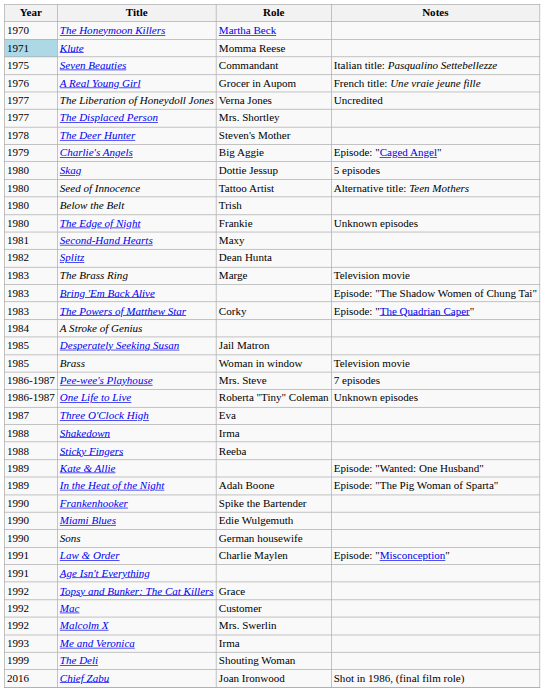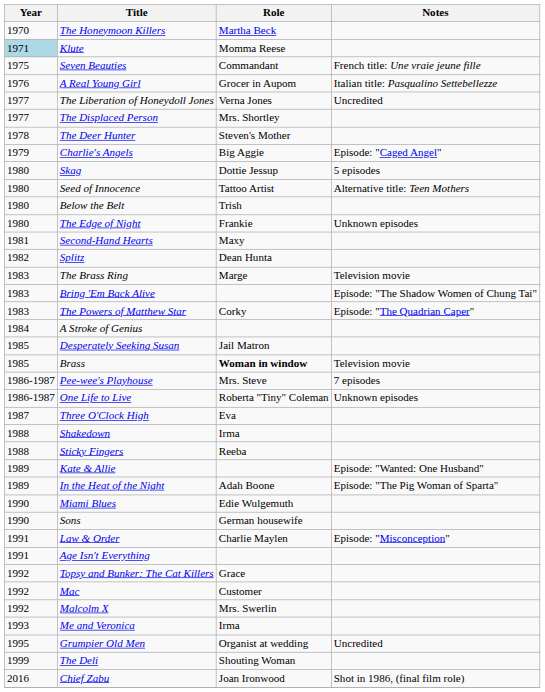 <table class="wikitable sortable">
 <tr>
 <th>Year</th>
 <th>Title</th>
 <th>Role</th>
 <th class="unsortable">Notes</th>
 </tr>
 <tr>
 <td>1970</td>
 <td><em><a href='#'>The Honeymoon Killers</a></em></td>
 <td><a href='#'>Martha Beck</a></td>
 <td></td>
 </tr>
 <tr>
 <td style="background: lightblue;">1971</td>
 <td><em><a href='#'>Klute</a></em></td>
 <td>Momma Reese</td>
 <td></td>
 </tr>
 <tr>
 <td>1975</td>
 <td><em><a href='#'>Seven Beauties</a></em></td>
 <td>Commandant</td>
-<td>Italian title: <em>Pasqualino Settebellezze</em></td>
+<td>French title: <em>Une vraie jeune fille</em></td>
 </tr>
 <tr>
 <td>1976</td>
 <td><em><a href='#'>A Real Young Girl</a></em></td>
 <td>Grocer in Aupom</td>
-<td>French title: <em>Une vraie jeune fille</em></td>
+<td>Italian title: <em>Pasqualino Settebellezze</em></td>
 </tr>
 <tr>
 <td>1977</td>
 <td><em>The Liberation of Honeydoll Jones</em></td>
 <td>Verna Jones</td>
 <td>Uncredited</td>
 </tr>
 <tr>
 <td>1977</td>
 <td><em><a href='#'>The Displaced Person</a></em></td>
 <td>Mrs. Shortley</td>
 <td></td>
 </tr>
 <tr>
 <td>1978</td>
 <td><em><a href='#'>The Deer Hunter</a></em></td>
 <td>Steven's Mother</td>
 <td></td>
 </tr>
 <tr>
 <td>1979</td>
 <td><em><a href='#'>Charlie's Angels</a></em></td>
 <td>Big Aggie</td>
 <td>Episode: "<a href='#'>Caged Angel</a>"</td>
 </tr>
 <tr>
 <td>1980</td>
 <td><em><a href='#'>Skag</a></em></td>
 <td>Dottie Jessup</td>
 <td>5 episodes</td>
 </tr>
 <tr>
 <td>1980</td>
 <td><em>Seed of Innocence</em></td>
 <td>Tattoo Artist</td>
 <td>Alternative title: <em>Teen Mothers</em></td>
 </tr>
 <tr>
 <td>1980</td>
 <td><em>Below the Belt</em></td>
 <td>Trish</td>
 <td></td>
 </tr>
 <tr>
 <td>1980</td>
 <td><em><a href='#'>The Edge of Night</a></em></td>
 <td>Frankie</td>
 <td>Unknown episodes</td>
 </tr>
 <tr>
 <td>1981</td>
 <td><em><a href='#'>Second-Hand Hearts</a></em></td>
 <td>Maxy</td>
 <td></td>
 </tr>
 <tr>
 <td>1982</td>
 <td><em><a href='#'>Splitz</a></em></td>
 <td>Dean Hunta</td>
 <td></td>
 </tr>
 <tr>
 <td>1983</td>
 <td><em>The Brass Ring</em></td>
 <td>Marge</td>
 <td>Television movie</td>
 </tr>
 <tr>
 <td>1983</td>
 <td><em><a href='#'>Bring 'Em Back Alive</a></em></td>
 <td></td>
 <td>Episode: "The Shadow Women of Chung Tai"</td>
 </tr>
 <tr>
 <td>1983</td>
 <td><em><a href='#'>The Powers of Matthew Star</a></em></td>
 <td>Corky</td>
 <td>Episode: "<a href='#'>The Quadrian Caper</a>"</td>
 </tr>
 <tr>
 <td>1984</td>
 <td><em>A Stroke of Genius</em></td>
 <td></td>
 <td></td>
 </tr>
 <tr>
 <td>1985</td>
 <td><em><a href='#'>Desperately Seeking Susan</a></em></td>
 <td>Jail Matron</td>
 <td></td>
 </tr>
 <tr>
 <td>1985</td>
 <td><em>Brass</em></td>
-<td>Woman in window</td>
+<td><strong>Woman in window</strong></td>
 <td>Television movie</td>
 </tr>
 <tr>
 <td>1986-1987</td>
 <td><em><a href='#'>Pee-wee's Playhouse</a></em></td>
 <td>Mrs. Steve</td>
 <td>7 episodes</td>
 </tr>
 <tr>
 <td>1986-1987</td>
 <td><em><a href='#'>One Life to Live</a></em></td>
 <td>Roberta "Tiny" Coleman</td>
 <td>Unknown episodes</td>
 </tr>
 <tr>
 <td>1987</td>
 <td><em><a href='#'>Three O'Clock High</a></em></td>
 <td>Eva</td>
 <td></td>
 </tr>
 <tr>
 <td>1988</td>
 <td><em><a href='#'>Shakedown</a></em></td>
 <td>Irma</td>
 <td></td>
 </tr>
 <tr>
 <td>1988</td>
 <td><em><a href='#'>Sticky Fingers</a></em></td>
 <td>Reeba</td>
 <td></td>
 </tr>
 <tr>
 <td>1989</td>
 <td><em><a href='#'>Kate & Allie</a></em></td>
 <td></td>
 <td>Episode: "Wanted: One Husband"</td>
 </tr>
 <tr>
 <td>1989</td>
 <td><em><a href='#'>In the Heat of the Night</a></em></td>
 <td>Adah Boone</td>
 <td>Episode: "The Pig Woman of Sparta"</td>
-</tr>
-<tr>
-<td>1990</td>
-<td><em><a href='#'>Frankenhooker</a></em></td>
-<td>Spike the Bartender</td>
-<td></td>
 </tr>
 <tr>
 <td>1990</td>
 <td><em><a href='#'>Miami Blues</a></em></td>
 <td>Edie Wulgemuth</td>
 <td></td>
 </tr>
 <tr>
 <td>1990</td>
 <td><em>Sons</em></td>
 <td>German housewife</td>
 <td></td>
 </tr>
 <tr>
 <td>1991</td>
 <td><em><a href='#'>Law & Order</a></em></td>
 <td>Charlie Maylen</td>
 <td>Episode: "<a href='#'>Misconception</a>"</td>
 </tr>
 <tr>
 <td>1991</td>
 <td><em><a href='#'>Age Isn't Everything</a></em></td>
 <td></td>
 <td></td>
 </tr>
 <tr>
 <td>1992</td>
 <td><em><a href='#'>Topsy and Bunker: The Cat Killers</a></em></td>
 <td>Grace</td>
 <td></td>
 </tr>
 <tr>
 <td>1992</td>
 <td><em><a href='#'>Mac</a></em></td>
 <td>Customer</td>
 <td></td>
 </tr>
 <tr>
 <td>1992</td>
 <td><em><a href='#'>Malcolm X</a></em></td>
 <td>Mrs. Swerlin</td>
 <td></td>
 </tr>
 <tr>
 <td>1993</td>
 <td><em><a href='#'>Me and Veronica</a></em></td>
 <td>Irma</td>
 <td></td>
 </tr>
 <tr>
+<td>1995</td>
+<td><em><a href='#'>Grumpier Old Men</a></em></td>
+<td>Organist at wedding</td>
+<td>Uncredited</td>
+</tr>
+<tr>
 <td>1999</td>
 <td><em><a href='#'>The Deli</a></em></td>
 <td>Shouting Woman</td>
 <td></td>
 </tr>
 <tr>
 <td>2016</td>
 <td><em><a href='#'>Chief Zabu</a></em></td>
 <td>Joan Ironwood</td>
 <td>Shot in 1986, (final film role)</td>
 </tr>
 <tr>
 </tr>
 </table>
